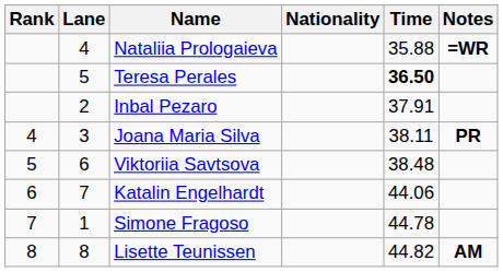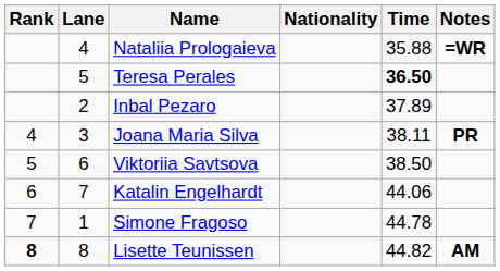 <table class="wikitable">
 <tr>
 <th>Rank</th>
 <th>Lane</th>
 <th>Name</th>
 <th>Nationality</th>
 <th>Time</th>
 <th>Notes</th>
 </tr>
 <tr>
 <td align=center></td>
 <td align=center>4</td>
 <td><a href='#'>Nataliia Prologaieva</a></td>
 <td></td>
 <td align=center>35.88</td>
 <td align=center><strong>=WR</strong></td>
 </tr>
 <tr>
 <td align=center></td>
 <td align=center>5</td>
 <td><a href='#'>Teresa Perales</a></td>
 <td></td>
 <td align=center><strong>36.50</strong></td>
 <td align=center></td>
 </tr>
 <tr>
 <td align=center></td>
 <td align=center>2</td>
 <td><a href='#'>Inbal Pezaro</a></td>
 <td></td>
-<td align=center>37.91</td>
+<td align=center>37.89</td>
 <td align=center></td>
 </tr>
 <tr>
 <td align=center>4</td>
 <td align=center>3</td>
 <td><a href='#'>Joana Maria Silva</a></td>
 <td></td>
 <td align=center>38.11</td>
 <td align=center><strong>PR</strong></td>
 </tr>
 <tr>
 <td align=center>5</td>
 <td align=center>6</td>
 <td><a href='#'>Viktoriia Savtsova</a></td>
 <td></td>
-<td align=center>38.48</td>
+<td align=center>38.50</td>
 <td align=center></td>
 </tr>
 <tr>
 <td align=center>6</td>
 <td align=center>7</td>
 <td><a href='#'>Katalin Engelhardt</a></td>
 <td></td>
 <td align=center>44.06</td>
 <td align=center></td>
 </tr>
 <tr>
 <td align=center>7</td>
 <td align=center>1</td>
 <td><a href='#'>Simone Fragoso</a></td>
 <td></td>
 <td align=center>44.78</td>
 <td align=center></td>
 </tr>
 <tr>
-<td align=center>8</td>
+<td align=center><strong>8</strong></td>
 <td align=center>8</td>
 <td><a href='#'>Lisette Teunissen</a></td>
 <td></td>
 <td align=center>44.82</td>
 <td align=center><strong>AM</strong></td>
 </tr>
 </table>
